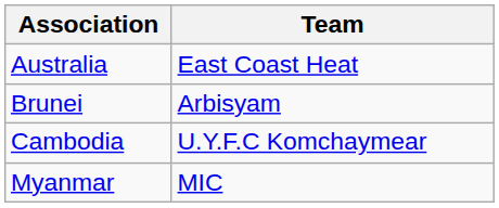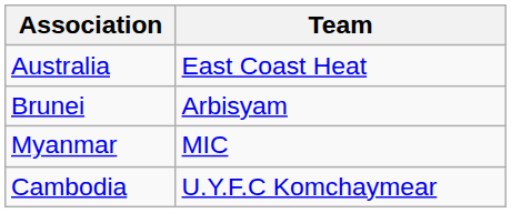 <table class="wikitable">
 <tr>
 <th width=100>Association</th>
 <th width=200>Team</th>
 </tr>
 <tr>
 <td> <a href='#'>Australia</a></td>
 <td><a href='#'>East Coast Heat</a></td>
 </tr>
 <tr>
 <td> <a href='#'>Brunei</a></td>
 <td><a href='#'>Arbisyam</a></td>
 </tr>
 <tr>
+<td> <a href='#'>Myanmar</a></td>
+<td><a href='#'>MIC</a></td>
+</tr>
+<tr>
 <td> <a href='#'>Cambodia</a></td>
 <td><a href='#'>U.Y.F.C Komchaymear</a></td>
 </tr>
-<tr>
-<td> <a href='#'>Myanmar</a></td>
-<td><a href='#'>MIC</a></td>
-</tr>
 </table>
